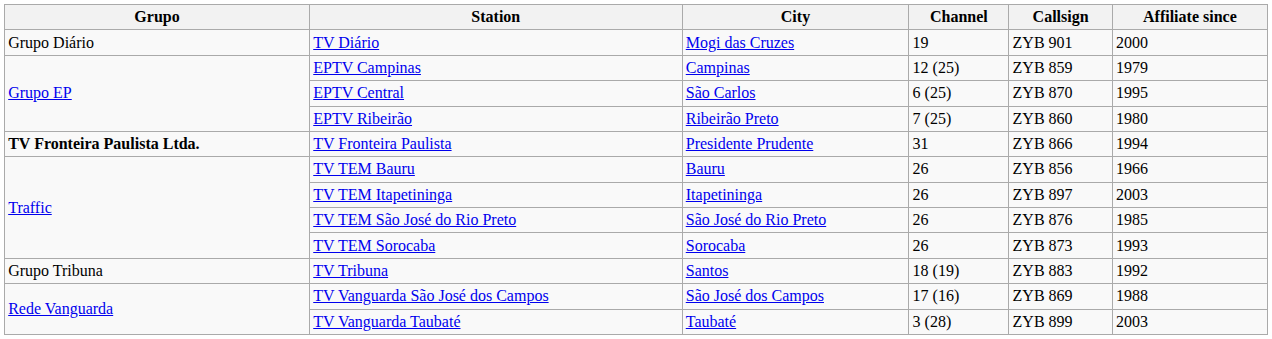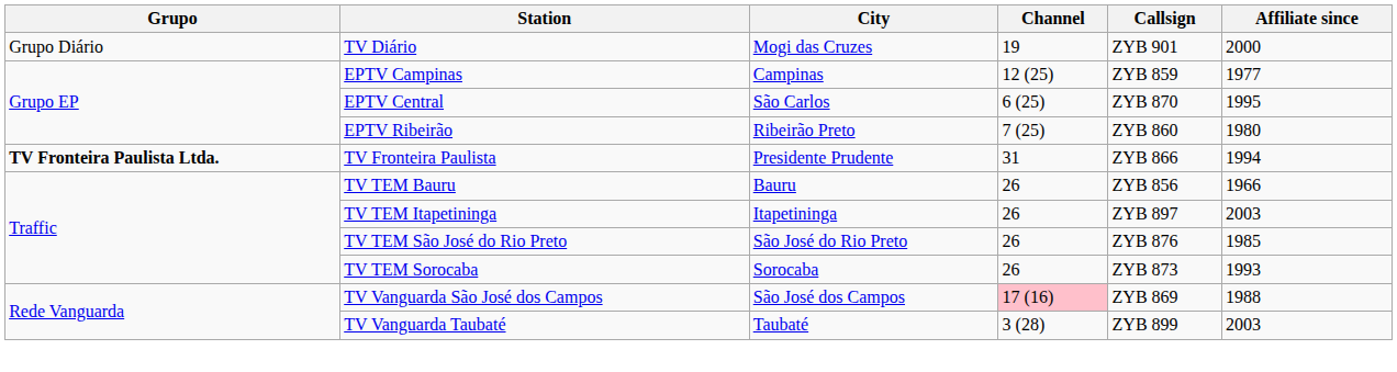 <table class = "wikitable" style = "width: 100%">
 <tr>
 <th>Grupo</th>
 <th>Station</th>
 <th>City</th>
 <th>Channel</th>
 <th>Callsign</th>
 <th>Affiliate since</th>
 </tr>
 <tr>
 <td>Grupo Diário</td>
 <td><a href='#'>TV Diário</a></td>
 <td><a href='#'>Mogi das Cruzes</a></td>
 <td>19</td>
 <td>ZYB 901</td>
 <td>2000</td>
 </tr>
 <tr>
 <td rowspan="3"><a href='#'>Grupo EP</a></td>
 <td><a href='#'>EPTV Campinas</a></td>
 <td><a href='#'>Campinas</a></td>
 <td>12 (25)</td>
 <td>ZYB 859</td>
-<td>1979</td>
+<td>1977</td>
 </tr>
 <tr>
 <td><a href='#'>EPTV Central</a></td>
 <td><a href='#'>São Carlos</a></td>
 <td>6 (25)</td>
 <td>ZYB 870</td>
 <td>1995</td>
 </tr>
 <tr>
 <td><a href='#'>EPTV Ribeirão</a></td>
 <td><a href='#'>Ribeirão Preto</a></td>
 <td>7 (25)</td>
 <td>ZYB 860</td>
 <td>1980</td>
 </tr>
 <tr>
 <td><strong>TV Fronteira Paulista Ltda.</strong></td>
 <td><a href='#'>TV Fronteira Paulista</a></td>
 <td><a href='#'>Presidente Prudente</a></td>
 <td>31</td>
 <td>ZYB 866</td>
 <td>1994</td>
 </tr>
 <tr>
 <td rowspan="4"><a href='#'>Traffic</a></td>
 <td><a href='#'>TV TEM Bauru</a></td>
 <td><a href='#'>Bauru</a></td>
 <td>26</td>
 <td>ZYB 856</td>
 <td>1966</td>
 </tr>
 <tr>
 <td><a href='#'>TV TEM Itapetininga</a></td>
 <td><a href='#'>Itapetininga</a></td>
 <td>26</td>
 <td>ZYB 897</td>
 <td>2003</td>
 </tr>
 <tr>
 <td><a href='#'>TV TEM São José do Rio Preto</a></td>
 <td><a href='#'>São José do Rio Preto</a></td>
 <td>26</td>
 <td>ZYB 876</td>
 <td>1985</td>
 </tr>
 <tr>
 <td><a href='#'>TV TEM Sorocaba</a></td>
 <td><a href='#'>Sorocaba</a></td>
 <td>26</td>
 <td>ZYB 873</td>
 <td>1993</td>
 </tr>
 <tr>
-<td>Grupo Tribuna</td>
-<td><a href='#'>TV Tribuna</a></td>
-<td><a href='#'>Santos</a></td>
-<td>18 (19)</td>
-<td>ZYB 883</td>
-<td>1992</td>
-</tr>
-<tr>
 <td rowspan="2"><a href='#'>Rede Vanguarda</a></td>
 <td><a href='#'>TV Vanguarda São José dos Campos</a></td>
 <td><a href='#'>São José dos Campos</a></td>
-<td>17 (16)</td>
+<td style="background: pink;">17 (16)</td>
 <td>ZYB 869</td>
 <td>1988</td>
 </tr>
 <tr>
 <td><a href='#'>TV Vanguarda Taubaté</a></td>
 <td><a href='#'>Taubaté</a></td>
 <td>3 (28)</td>
 <td>ZYB 899</td>
 <td>2003</td>
 </tr>
 </table>
